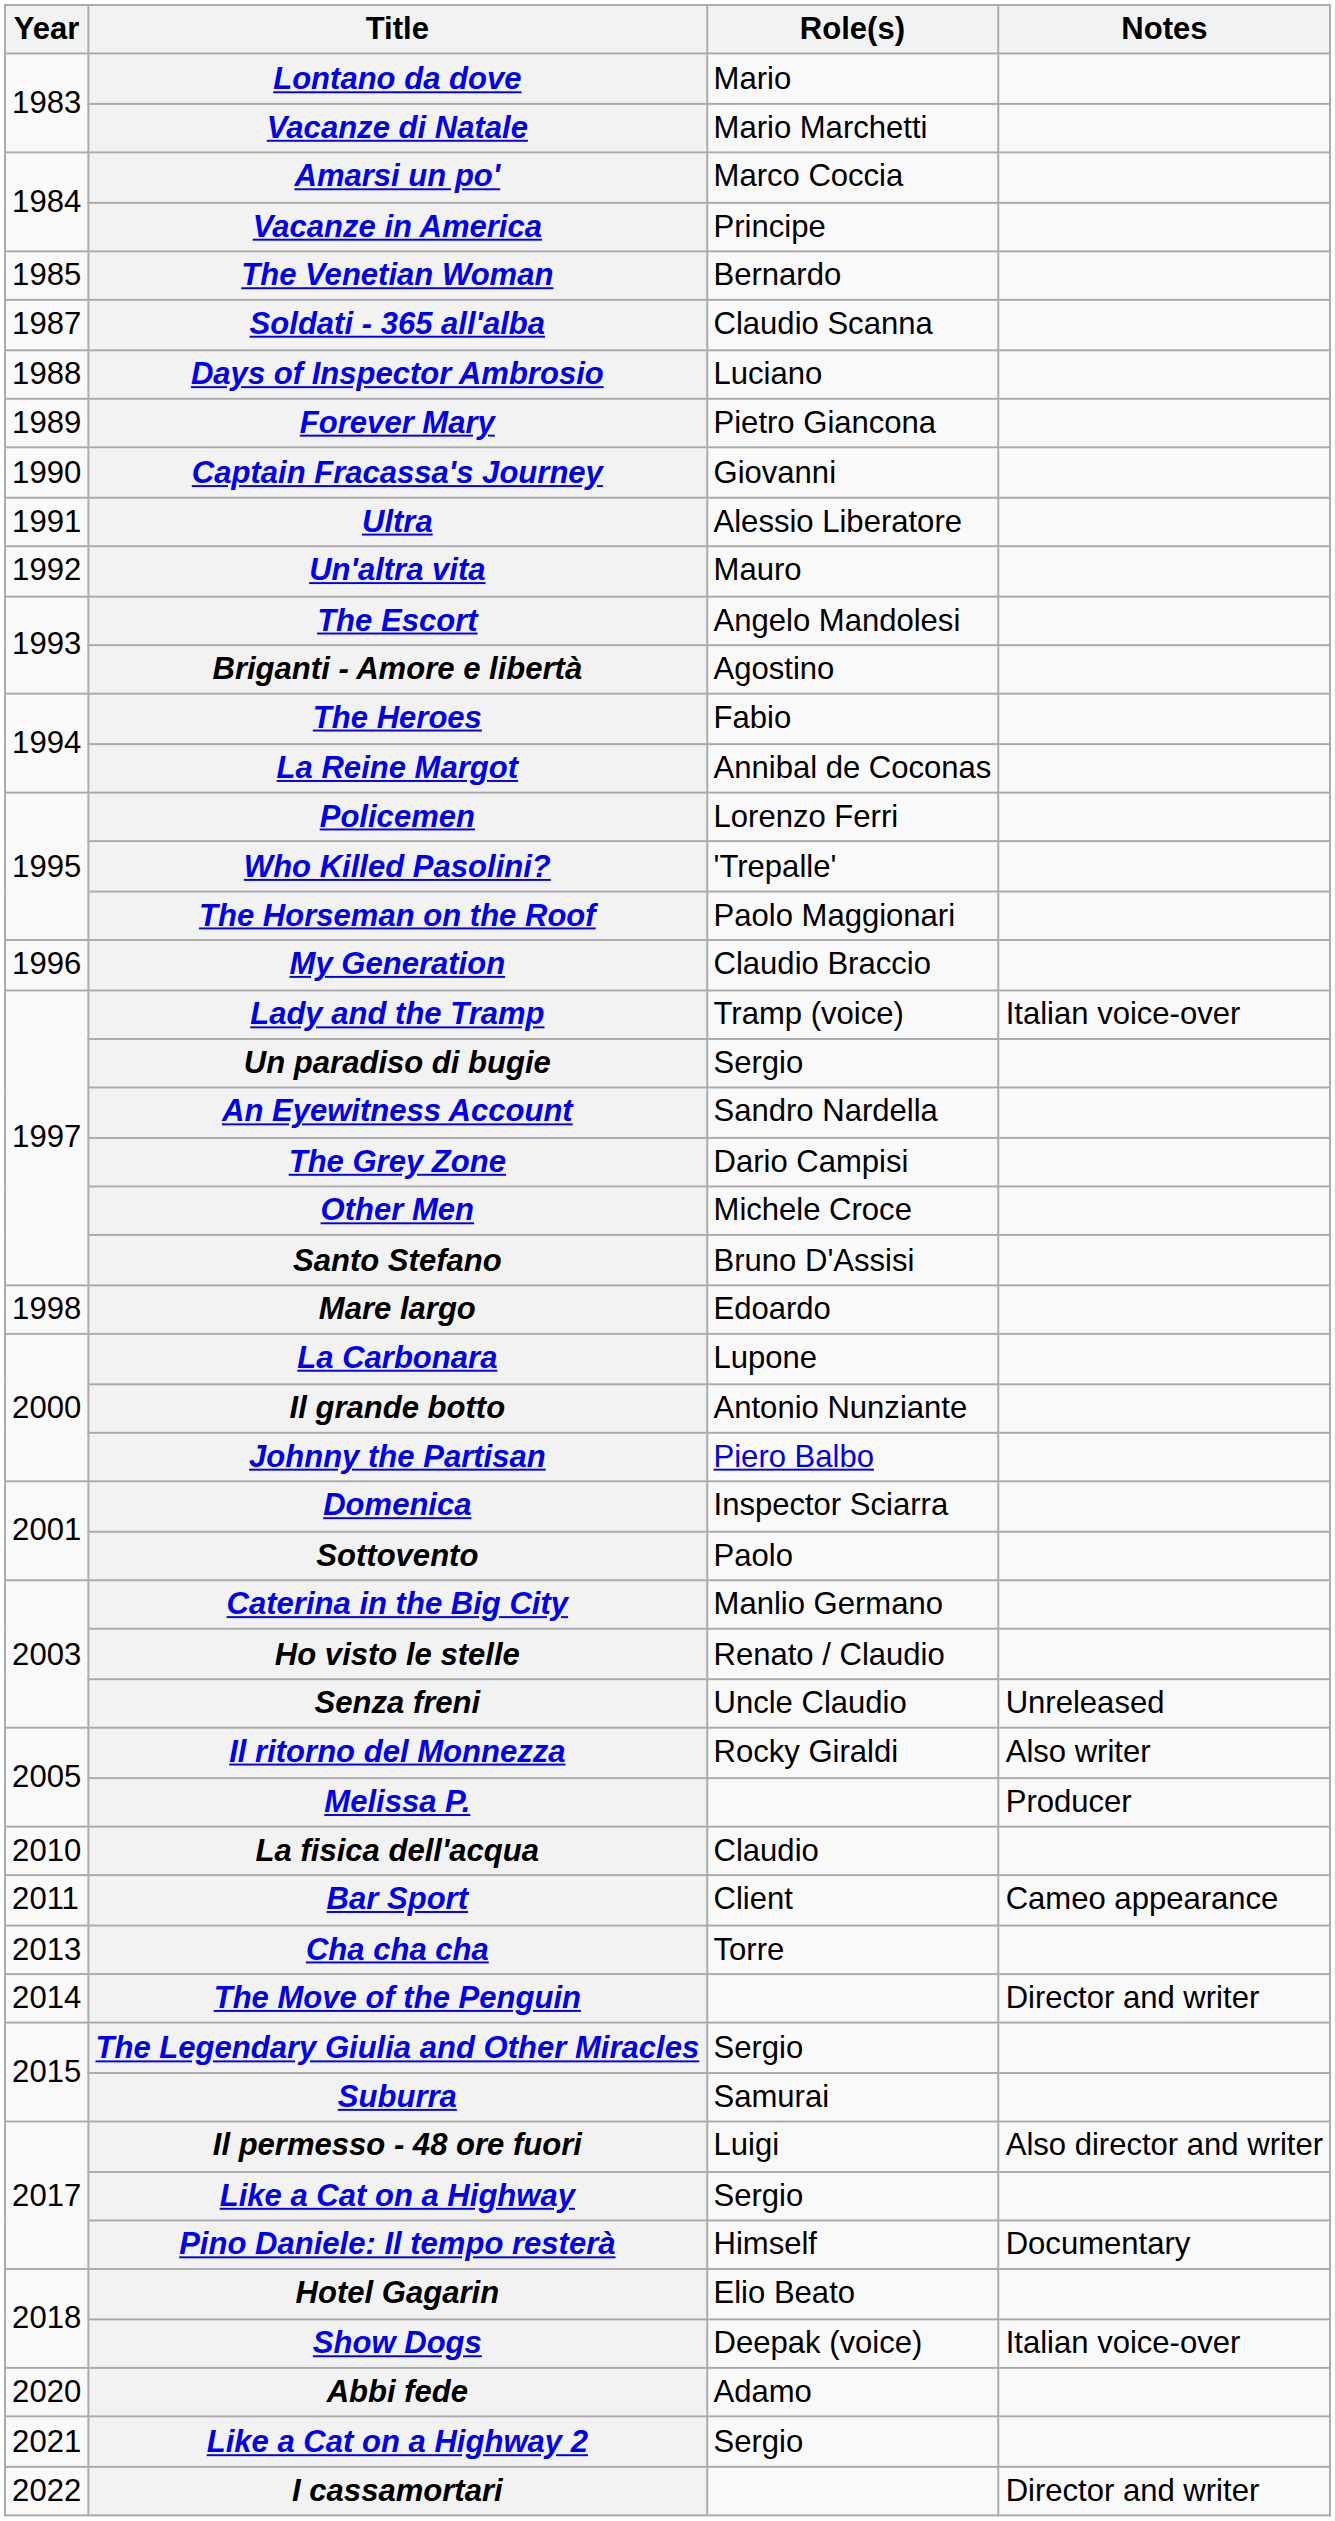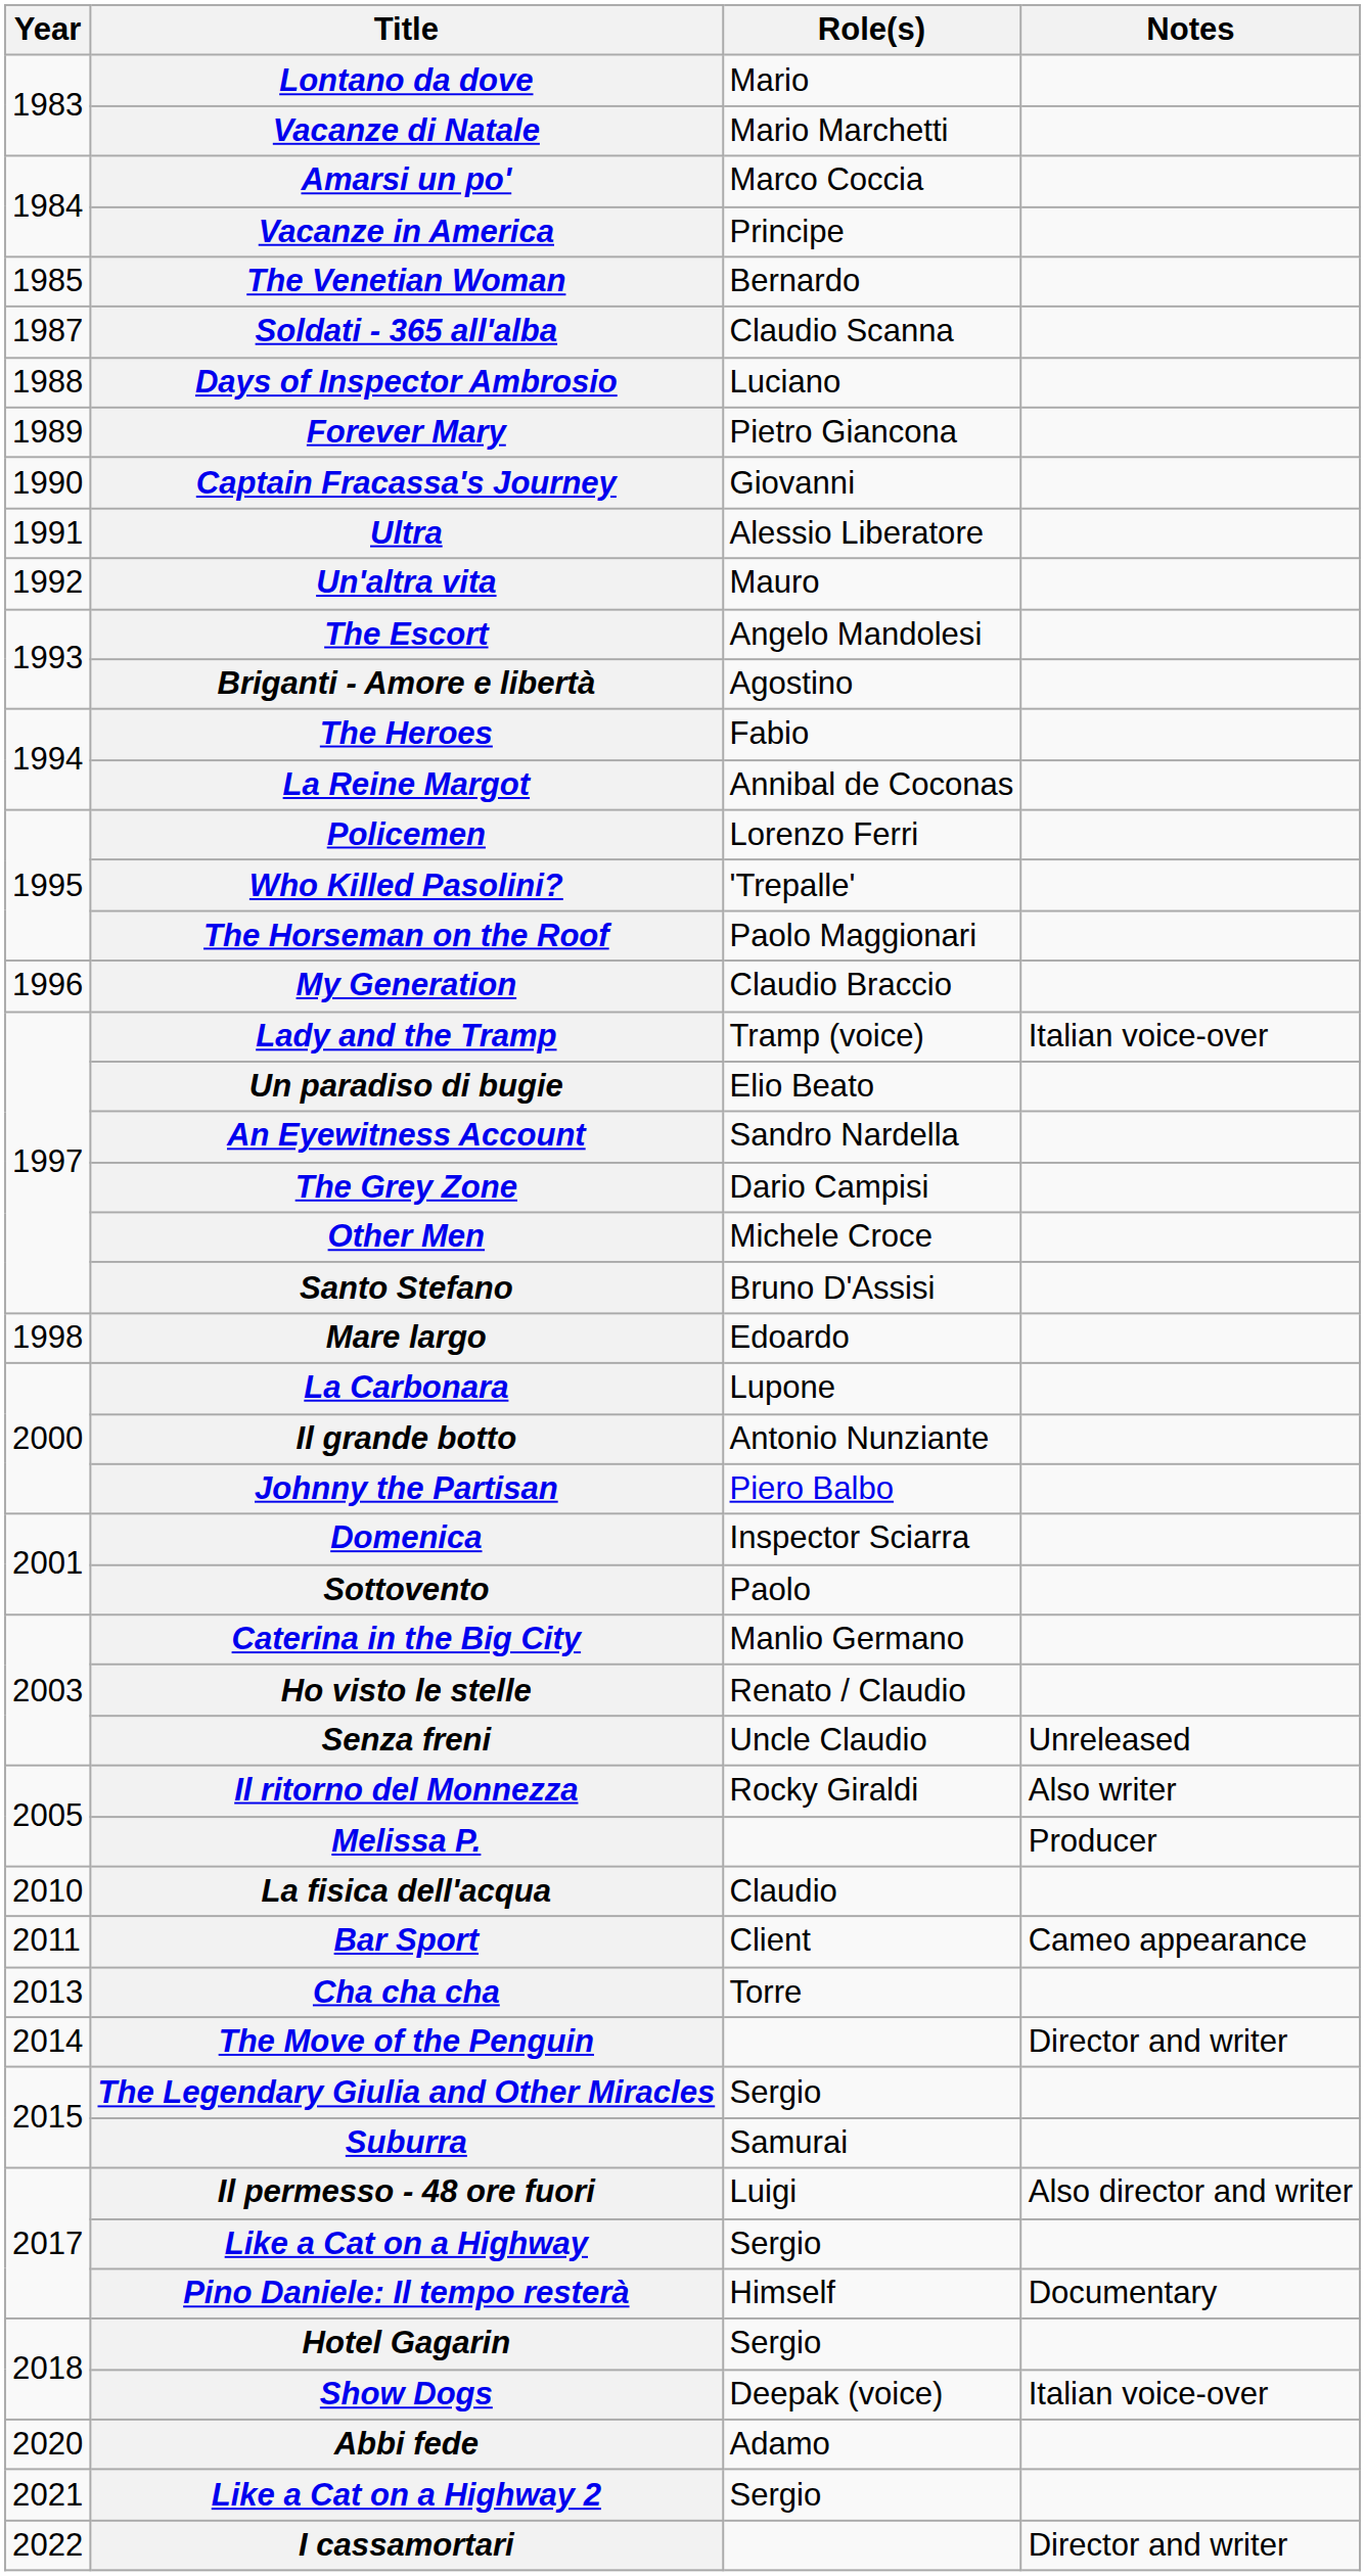 <table class="wikitable plainrowheaders sortable">
 <tr>
 <th scope="col">Year</th>
 <th scope="col">Title</th>
 <th scope="col">Role(s)</th>
 <th scope="col" class="unsortable">Notes</th>
 </tr>
 <tr>
 <td rowspan="2">1983</td>
 <th scope="row"><em><a href='#'>Lontano da dove</a></em></th>
 <td>Mario</td>
 <td></td>
 </tr>
 <tr>
 <th scope="row"><em><a href='#'>Vacanze di Natale</a></em></th>
 <td>Mario Marchetti</td>
 <td></td>
 </tr>
 <tr>
 <td rowspan="2">1984</td>
 <th scope="row"><em><a href='#'>Amarsi un po'</a></em></th>
 <td>Marco Coccia</td>
 <td></td>
 </tr>
 <tr>
 <th scope="row"><em><a href='#'>Vacanze in America</a></em></th>
 <td>Principe</td>
 <td></td>
 </tr>
 <tr>
 <td>1985</td>
 <th scope="row"><em><a href='#'>The Venetian Woman</a></em></th>
 <td>Bernardo</td>
 <td></td>
 </tr>
 <tr>
 <td>1987</td>
 <th scope="row"><em><a href='#'>Soldati - 365 all'alba</a></em></th>
 <td>Claudio Scanna</td>
 <td></td>
 </tr>
 <tr>
 <td>1988</td>
 <th scope="row"><em><a href='#'>Days of Inspector Ambrosio</a></em></th>
 <td>Luciano</td>
 <td></td>
 </tr>
 <tr>
 <td>1989</td>
 <th scope="row"><em><a href='#'>Forever Mary</a></em></th>
 <td>Pietro Giancona</td>
 <td></td>
 </tr>
 <tr>
 <td>1990</td>
 <th scope="row"><em><a href='#'>Captain Fracassa's Journey</a></em></th>
 <td>Giovanni</td>
 <td></td>
 </tr>
 <tr>
 <td>1991</td>
 <th scope="row"><em><a href='#'>Ultra</a></em></th>
 <td>Alessio Liberatore</td>
 <td></td>
 </tr>
 <tr>
 <td>1992</td>
 <th scope="row"><em><a href='#'>Un'altra vita</a></em></th>
 <td>Mauro</td>
 <td></td>
 </tr>
 <tr>
 <td rowspan="2">1993</td>
 <th scope="row"><em><a href='#'>The Escort</a></em></th>
 <td>Angelo Mandolesi</td>
 <td></td>
 </tr>
 <tr>
 <th scope="row"><em>Briganti - Amore e libertà</em></th>
 <td>Agostino</td>
 <td></td>
 </tr>
 <tr>
 <td rowspan="2">1994</td>
 <th scope="row"><em><a href='#'>The Heroes</a></em></th>
 <td>Fabio</td>
 <td></td>
 </tr>
 <tr>
 <th scope="row"><em><a href='#'>La Reine Margot</a></em></th>
 <td>Annibal de Coconas</td>
 <td></td>
 </tr>
 <tr>
 <td rowspan="3">1995</td>
 <th scope="row"><em><a href='#'>Policemen</a></em></th>
 <td>Lorenzo Ferri</td>
 <td></td>
 </tr>
 <tr>
 <th scope="row"><em><a href='#'>Who Killed Pasolini?</a></em></th>
 <td>'Trepalle'</td>
 <td></td>
 </tr>
 <tr>
 <th scope="row"><em><a href='#'>The Horseman on the Roof</a></em></th>
 <td>Paolo Maggionari</td>
 <td></td>
 </tr>
 <tr>
 <td>1996</td>
 <th scope="row"><em><a href='#'>My Generation</a></em></th>
 <td>Claudio Braccio</td>
 <td></td>
 </tr>
 <tr>
 <td rowspan="6">1997</td>
 <th scope="row"><em><a href='#'>Lady and the Tramp</a></em></th>
 <td>Tramp (voice)</td>
 <td>Italian voice-over</td>
 </tr>
 <tr>
 <th scope="row"><em>Un paradiso di bugie</em></th>
-<td>Sergio</td>
+<td>Elio Beato</td>
 <td></td>
 </tr>
 <tr>
 <th scope="row"><em><a href='#'>An Eyewitness Account</a></em></th>
 <td>Sandro Nardella</td>
 <td></td>
 </tr>
 <tr>
 <th scope="row"><em><a href='#'>The Grey Zone</a></em></th>
 <td>Dario Campisi</td>
 <td></td>
 </tr>
 <tr>
 <th scope="row"><em><a href='#'>Other Men</a></em></th>
 <td>Michele Croce</td>
 <td></td>
 </tr>
 <tr>
 <th scope="row"><em>Santo Stefano</em></th>
 <td>Bruno D'Assisi</td>
 <td></td>
 </tr>
 <tr>
 <td>1998</td>
 <th scope="row"><em>Mare largo</em></th>
 <td>Edoardo</td>
 <td></td>
 </tr>
 <tr>
 <td rowspan="3">2000</td>
 <th scope="row"><em><a href='#'>La Carbonara</a></em></th>
 <td>Lupone</td>
 <td></td>
 </tr>
 <tr>
 <th scope="row"><em>Il grande botto</em></th>
 <td>Antonio Nunziante</td>
 <td></td>
 </tr>
 <tr>
 <th scope="row"><em><a href='#'>Johnny the Partisan</a></em></th>
 <td><a href='#'>Piero Balbo</a></td>
 <td></td>
 </tr>
 <tr>
 <td rowspan="2">2001</td>
 <th scope="row"><em><a href='#'>Domenica</a></em></th>
 <td>Inspector Sciarra</td>
 <td></td>
 </tr>
 <tr>
 <th scope="row"><em>Sottovento</em></th>
 <td>Paolo</td>
 <td></td>
 </tr>
 <tr>
 <td rowspan="3">2003</td>
 <th scope="row"><em><a href='#'>Caterina in the Big City</a></em></th>
 <td>Manlio Germano</td>
 <td></td>
 </tr>
 <tr>
 <th scope="row"><em>Ho visto le stelle</em></th>
 <td>Renato / Claudio</td>
 <td></td>
 </tr>
 <tr>
 <th scope="row"><em>Senza freni</em></th>
 <td>Uncle Claudio</td>
 <td>Unreleased</td>
 </tr>
 <tr>
 <td rowspan="2">2005</td>
 <th scope="row"><em><a href='#'>Il ritorno del Monnezza</a></em></th>
 <td>Rocky Giraldi</td>
 <td>Also writer</td>
 </tr>
 <tr>
 <th scope="row"><em><a href='#'>Melissa P.</a></em></th>
 <td></td>
 <td>Producer</td>
 </tr>
 <tr>
 <td>2010</td>
 <th scope="row"><em>La fisica dell'acqua</em></th>
 <td>Claudio</td>
 <td></td>
 </tr>
 <tr>
 <td>2011</td>
 <th scope="row"><em><a href='#'>Bar Sport</a></em></th>
 <td>Client</td>
 <td>Cameo appearance</td>
 </tr>
 <tr>
 <td>2013</td>
 <th scope="row"><em><a href='#'>Cha cha cha</a></em></th>
 <td>Torre</td>
 <td></td>
 </tr>
 <tr>
 <td>2014</td>
 <th scope="row"><em><a href='#'>The Move of the Penguin</a></em></th>
 <td></td>
 <td>Director and writer</td>
 </tr>
 <tr>
 <td rowspan="2">2015</td>
 <th scope="row"><em><a href='#'>The Legendary Giulia and Other Miracles</a></em></th>
 <td>Sergio</td>
 <td></td>
 </tr>
 <tr>
 <th scope="row"><em><a href='#'>Suburra</a></em></th>
 <td>Samurai</td>
 <td></td>
 </tr>
 <tr>
 <td rowspan="3">2017</td>
 <th scope="row"><em>Il permesso - 48 ore fuori</em></th>
 <td>Luigi</td>
 <td>Also director and writer</td>
 </tr>
 <tr>
 <th scope="row"><em><a href='#'>Like a Cat on a Highway</a></em></th>
 <td>Sergio</td>
 <td></td>
 </tr>
 <tr>
 <th scope="row"><em><a href='#'>Pino Daniele: Il tempo resterà</a></em></th>
 <td>Himself</td>
 <td>Documentary</td>
 </tr>
 <tr>
 <td rowspan="2">2018</td>
 <th scope="row"><em>Hotel Gagarin</em></th>
-<td>Elio Beato</td>
+<td>Sergio</td>
 <td></td>
 </tr>
 <tr>
 <th scope="row"><em><a href='#'>Show Dogs</a></em></th>
 <td>Deepak (voice)</td>
 <td>Italian voice-over</td>
 </tr>
 <tr>
 <td>2020</td>
 <th scope="row"><em>Abbi fede</em></th>
 <td>Adamo</td>
 <td></td>
 </tr>
 <tr>
 <td>2021</td>
 <th scope="row"><em><a href='#'>Like a Cat on a Highway 2</a></em></th>
 <td>Sergio</td>
 <td></td>
 </tr>
 <tr>
 <td>2022</td>
 <th scope="row"><em>I cassamortari</em></th>
 <td></td>
 <td>Director and writer</td>
 </tr>
 </table>
